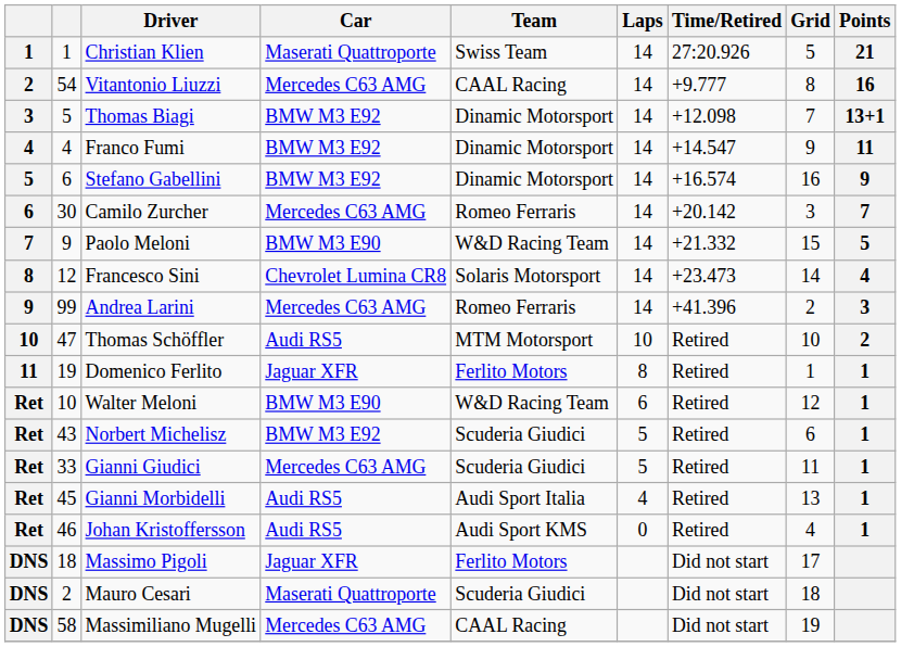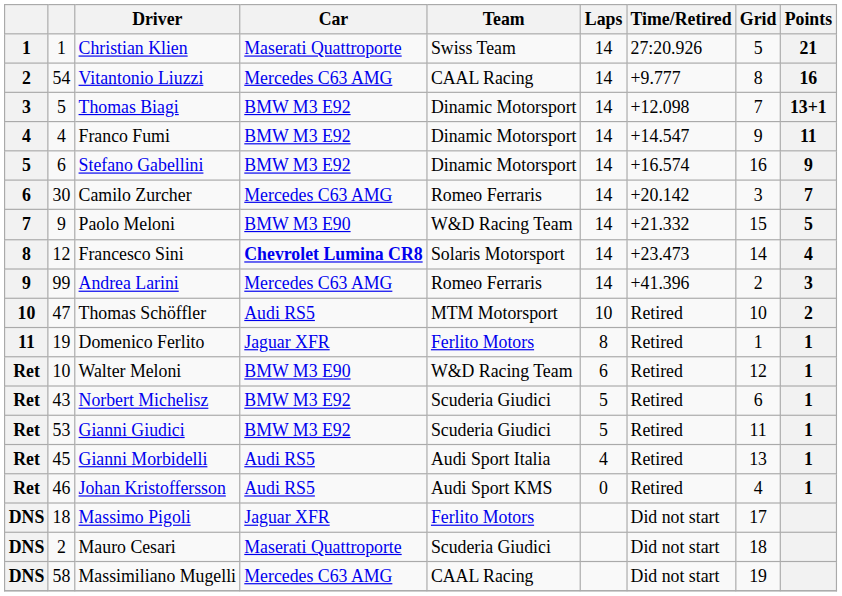 <table class="wikitable sortable" style="font-size:95%">
 <tr>
 <th></th>
 <th></th>
 <th>Driver</th>
 <th>Car</th>
 <th>Team</th>
 <th>Laps</th>
 <th>Time/Retired</th>
 <th>Grid</th>
 <th>Points</th>
 </tr>
 <tr>
 <th>1</th>
 <td align=center>1</td>
 <td> <a href='#'>Christian Klien</a></td>
 <td><a href='#'>Maserati Quattroporte</a></td>
 <td> Swiss Team</td>
 <td align=center>14</td>
 <td>27:20.926</td>
 <td align=center>5</td>
 <th>21</th>
 </tr>
 <tr>
 <th>2</th>
 <td align=center>54</td>
 <td> <a href='#'>Vitantonio Liuzzi</a></td>
 <td><a href='#'>Mercedes C63 AMG</a></td>
 <td> CAAL Racing</td>
 <td align=center>14</td>
 <td>+9.777</td>
 <td align=center>8</td>
 <th>16</th>
 </tr>
 <tr>
 <th>3</th>
 <td align=center>5</td>
 <td> <a href='#'>Thomas Biagi</a></td>
 <td><a href='#'>BMW M3 E92</a></td>
 <td> Dinamic Motorsport</td>
 <td align=center>14</td>
 <td>+12.098</td>
 <td align=center>7</td>
 <th>13+1</th>
 </tr>
 <tr>
 <th>4</th>
 <td align=center>4</td>
 <td> Franco Fumi</td>
 <td><a href='#'>BMW M3 E92</a></td>
 <td> Dinamic Motorsport</td>
 <td align=center>14</td>
 <td>+14.547</td>
 <td align=center>9</td>
 <th>11</th>
 </tr>
 <tr>
 <th>5</th>
 <td align=center>6</td>
 <td> <a href='#'>Stefano Gabellini</a></td>
 <td><a href='#'>BMW M3 E92</a></td>
 <td> Dinamic Motorsport</td>
 <td align=center>14</td>
 <td>+16.574</td>
 <td align=center>16</td>
 <th>9</th>
 </tr>
 <tr>
 <th>6</th>
 <td align=center>30</td>
 <td> Camilo Zurcher</td>
 <td><a href='#'>Mercedes C63 AMG</a></td>
 <td> Romeo Ferraris</td>
 <td align=center>14</td>
 <td>+20.142</td>
 <td align=center>3</td>
 <th>7</th>
 </tr>
 <tr>
 <th>7</th>
 <td align=center>9</td>
 <td> Paolo Meloni</td>
 <td><a href='#'>BMW M3 E90</a></td>
 <td> W&D Racing Team</td>
 <td align=center>14</td>
 <td>+21.332</td>
 <td align=center>15</td>
 <th>5</th>
 </tr>
 <tr>
 <th>8</th>
 <td align=center>12</td>
 <td> Francesco Sini</td>
-<td><a href='#'>Chevrolet Lumina CR8</a></td>
+<td><strong><a href='#'>Chevrolet Lumina CR8</a></strong></td>
 <td> Solaris Motorsport</td>
 <td align=center>14</td>
 <td>+23.473</td>
 <td align=center>14</td>
 <th>4</th>
 </tr>
 <tr>
 <th>9</th>
 <td align=center>99</td>
 <td> <a href='#'>Andrea Larini</a></td>
 <td><a href='#'>Mercedes C63 AMG</a></td>
 <td> Romeo Ferraris</td>
 <td align=center>14</td>
 <td>+41.396</td>
 <td align=center>2</td>
 <th>3</th>
 </tr>
 <tr>
 <th>10</th>
 <td align=center>47</td>
 <td> Thomas Schöffler</td>
 <td><a href='#'>Audi RS5</a></td>
 <td> MTM Motorsport</td>
 <td align=center>10</td>
 <td>Retired</td>
 <td align=center>10</td>
 <th>2</th>
 </tr>
 <tr>
 <th>11</th>
 <td align=center>19</td>
 <td> Domenico Ferlito</td>
 <td><a href='#'>Jaguar XFR</a></td>
 <td> <a href='#'>Ferlito Motors</a></td>
 <td align=center>8</td>
 <td>Retired</td>
 <td align=center>1</td>
 <th>1</th>
 </tr>
 <tr>
 <th>Ret</th>
 <td align=center>10</td>
 <td> Walter Meloni</td>
 <td><a href='#'>BMW M3 E90</a></td>
 <td> W&D Racing Team</td>
 <td align=center>6</td>
 <td>Retired</td>
 <td align=center>12</td>
 <th>1</th>
 </tr>
 <tr>
 <th>Ret</th>
 <td align=center>43</td>
 <td> <a href='#'>Norbert Michelisz</a></td>
 <td><a href='#'>BMW M3 E92</a></td>
 <td> Scuderia Giudici</td>
 <td align=center>5</td>
 <td>Retired</td>
 <td align=center>6</td>
 <th>1</th>
 </tr>
 <tr>
 <th>Ret</th>
-<td align=center>33</td>
+<td align=center>53</td>
 <td> <a href='#'>Gianni Giudici</a></td>
-<td><a href='#'>Mercedes C63 AMG</a></td>
+<td><a href='#'>BMW M3 E92</a></td>
 <td> Scuderia Giudici</td>
 <td align=center>5</td>
 <td>Retired</td>
 <td align=center>11</td>
 <th>1</th>
 </tr>
 <tr>
 <th>Ret</th>
 <td align=center>45</td>
 <td> <a href='#'>Gianni Morbidelli</a></td>
 <td><a href='#'>Audi RS5</a></td>
 <td> Audi Sport Italia</td>
 <td align=center>4</td>
 <td>Retired</td>
 <td align=center>13</td>
 <th>1</th>
 </tr>
 <tr>
 <th>Ret</th>
 <td align=center>46</td>
 <td> <a href='#'>Johan Kristoffersson</a></td>
 <td><a href='#'>Audi RS5</a></td>
 <td> Audi Sport KMS</td>
 <td align=center>0</td>
 <td>Retired</td>
 <td align=center>4</td>
 <th>1</th>
 </tr>
 <tr>
 <th>DNS</th>
 <td align=center>18</td>
 <td> <a href='#'>Massimo Pigoli</a></td>
 <td><a href='#'>Jaguar XFR</a></td>
 <td> <a href='#'>Ferlito Motors</a></td>
 <td align=center></td>
 <td>Did not start</td>
 <td align=center>17</td>
 <th></th>
 </tr>
 <tr>
 <th>DNS</th>
 <td align=center>2</td>
 <td> Mauro Cesari</td>
 <td><a href='#'>Maserati Quattroporte</a></td>
 <td> Scuderia Giudici</td>
 <td align=center></td>
 <td>Did not start</td>
 <td align=center>18</td>
 <th></th>
 </tr>
 <tr>
 <th>DNS</th>
 <td align=center>58</td>
 <td> Massimiliano Mugelli</td>
 <td><a href='#'>Mercedes C63 AMG</a></td>
 <td> CAAL Racing</td>
 <td align=center></td>
 <td>Did not start</td>
 <td align=center>19</td>
 <th></th>
 </tr>
 <tr>
 </tr>
 </table>
